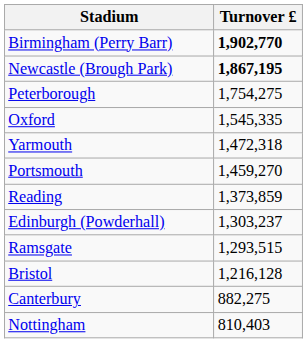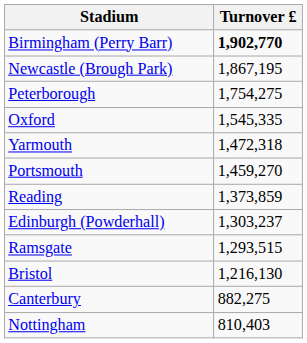 <table class="wikitable">
 <tr>
 <th width=200>Stadium</th>
 <th width=80>Turnover £</th>
 </tr>
 <tr>
 <td><a href='#'>Birmingham (Perry Barr)</a></td>
 <td><strong>1,902,770</strong></td>
 </tr>
 <tr>
 <td><a href='#'>Newcastle (Brough Park)</a></td>
-<td><strong>1,867,195</strong></td>
+<td>1,867,195</td>
 </tr>
 <tr>
 <td><a href='#'>Peterborough</a></td>
 <td>1,754,275</td>
 </tr>
 <tr>
 <td><a href='#'>Oxford</a></td>
 <td>1,545,335</td>
 </tr>
 <tr>
 <td><a href='#'>Yarmouth</a></td>
 <td>1,472,318</td>
 </tr>
 <tr>
 <td><a href='#'>Portsmouth</a></td>
 <td>1,459,270</td>
 </tr>
 <tr>
 <td><a href='#'>Reading</a></td>
 <td>1,373,859</td>
 </tr>
 <tr>
 <td><a href='#'>Edinburgh (Powderhall)</a></td>
 <td>1,303,237</td>
 </tr>
 <tr>
 <td><a href='#'>Ramsgate</a></td>
 <td>1,293,515</td>
 </tr>
 <tr>
 <td><a href='#'>Bristol</a></td>
-<td>1,216,128</td>
+<td>1,216,130</td>
 </tr>
 <tr>
 <td><a href='#'>Canterbury</a></td>
 <td>882,275</td>
 </tr>
 <tr>
 <td><a href='#'>Nottingham</a></td>
 <td>810,403</td>
 </tr>
 </table>
